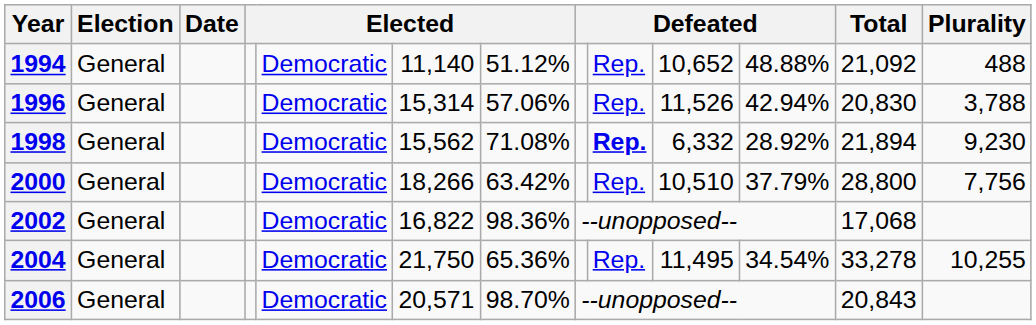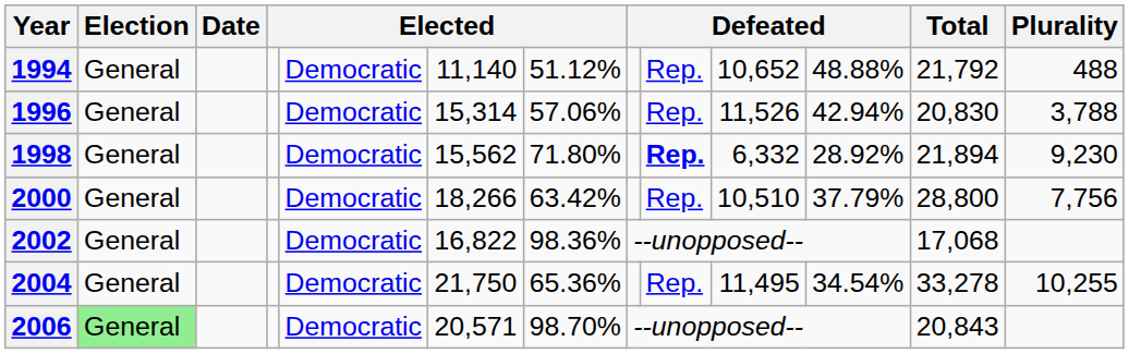 <table class="wikitable">
 <tr>
 <th>Year</th>
 <th>Election</th>
 <th>Date</th>
 <th colspan="4">Elected</th>
 <th colspan="4">Defeated</th>
 <th>Total</th>
 <th>Plurality</th>
 </tr>
 <tr>
 <th valign="top"><a href='#'>1994</a></th>
 <td valign="top">General</td>
 <td valign="top"></td>
 <td valign="top"></td>
 <td valign="top" ><a href='#'>Democratic</a></td>
 <td align="right" valign="top">11,140</td>
 <td align="right" valign="top">51.12%</td>
 <td valign="top"></td>
 <td valign="top" ><a href='#'>Rep.</a></td>
 <td align="right" valign="top">10,652</td>
 <td align="right" valign="top">48.88%</td>
-<td align="right" valign="top">21,092</td>
+<td align="right" valign="top">21,792</td>
 <td align="right" valign="top">488</td>
 </tr>
 <tr>
 <th valign="top"><a href='#'>1996</a></th>
 <td valign="top">General</td>
 <td valign="top"></td>
 <td valign="top"></td>
 <td valign="top" ><a href='#'>Democratic</a></td>
 <td align="right" valign="top">15,314</td>
 <td align="right" valign="top">57.06%</td>
 <td valign="top"></td>
 <td valign="top" ><a href='#'>Rep.</a></td>
 <td align="right" valign="top">11,526</td>
 <td align="right" valign="top">42.94%</td>
 <td align="right" valign="top">20,830</td>
 <td align="right" valign="top">3,788</td>
 </tr>
 <tr>
 <th valign="top"><a href='#'>1998</a></th>
 <td valign="top">General</td>
 <td valign="top"></td>
 <td valign="top"></td>
 <td valign="top" ><a href='#'>Democratic</a></td>
 <td align="right" valign="top">15,562</td>
-<td align="right" valign="top">71.08%</td>
+<td align="right" valign="top">71.80%</td>
 <td valign="top"></td>
 <td valign="top" ><strong><a href='#'>Rep.</a></strong></td>
 <td align="right" valign="top">6,332</td>
 <td align="right" valign="top">28.92%</td>
 <td align="right" valign="top">21,894</td>
 <td align="right" valign="top">9,230</td>
 </tr>
 <tr>
 <th valign="top"><a href='#'>2000</a></th>
 <td valign="top">General</td>
 <td valign="top"></td>
 <td valign="top"></td>
 <td valign="top" ><a href='#'>Democratic</a></td>
 <td align="right" valign="top">18,266</td>
 <td align="right" valign="top">63.42%</td>
 <td valign="top"></td>
 <td valign="top" ><a href='#'>Rep.</a></td>
 <td align="right" valign="top">10,510</td>
 <td align="right" valign="top">37.79%</td>
 <td align="right" valign="top">28,800</td>
 <td align="right" valign="top">7,756</td>
 </tr>
 <tr>
 <th valign="top"><a href='#'>2002</a></th>
 <td valign="top">General</td>
 <td valign="top"></td>
 <td valign="top"></td>
 <td valign="top" ><a href='#'>Democratic</a></td>
 <td align="right" valign="top">16,822</td>
 <td align="right" valign="top">98.36%</td>
 <td valign="top" colspan="4"><em>--unopposed--</em></td>
 <td align="right" valign="top">17,068</td>
 <td align="right" valign="top"></td>
 </tr>
 <tr>
 <th valign="top"><a href='#'>2004</a></th>
 <td valign="top">General</td>
 <td valign="top"></td>
 <td valign="top"></td>
 <td valign="top" ><a href='#'>Democratic</a></td>
 <td align="right" valign="top">21,750</td>
 <td align="right" valign="top">65.36%</td>
 <td valign="top"></td>
 <td valign="top" ><a href='#'>Rep.</a></td>
 <td align="right" valign="top">11,495</td>
 <td align="right" valign="top">34.54%</td>
 <td align="right" valign="top">33,278</td>
 <td align="right" valign="top">10,255</td>
 </tr>
 <tr>
 <th valign="top"><a href='#'>2006</a></th>
-<td valign="top">General</td>
+<td valign="top" style="background: lightgreen;">General</td>
 <td valign="top"></td>
 <td valign="top"></td>
 <td valign="top" ><a href='#'>Democratic</a></td>
 <td align="right" valign="top">20,571</td>
 <td align="right" valign="top">98.70%</td>
 <td valign="top" colspan="4"><em>--unopposed--</em></td>
 <td align="right" valign="top">20,843</td>
 <td align="right" valign="top"></td>
 </tr>
 </table>
